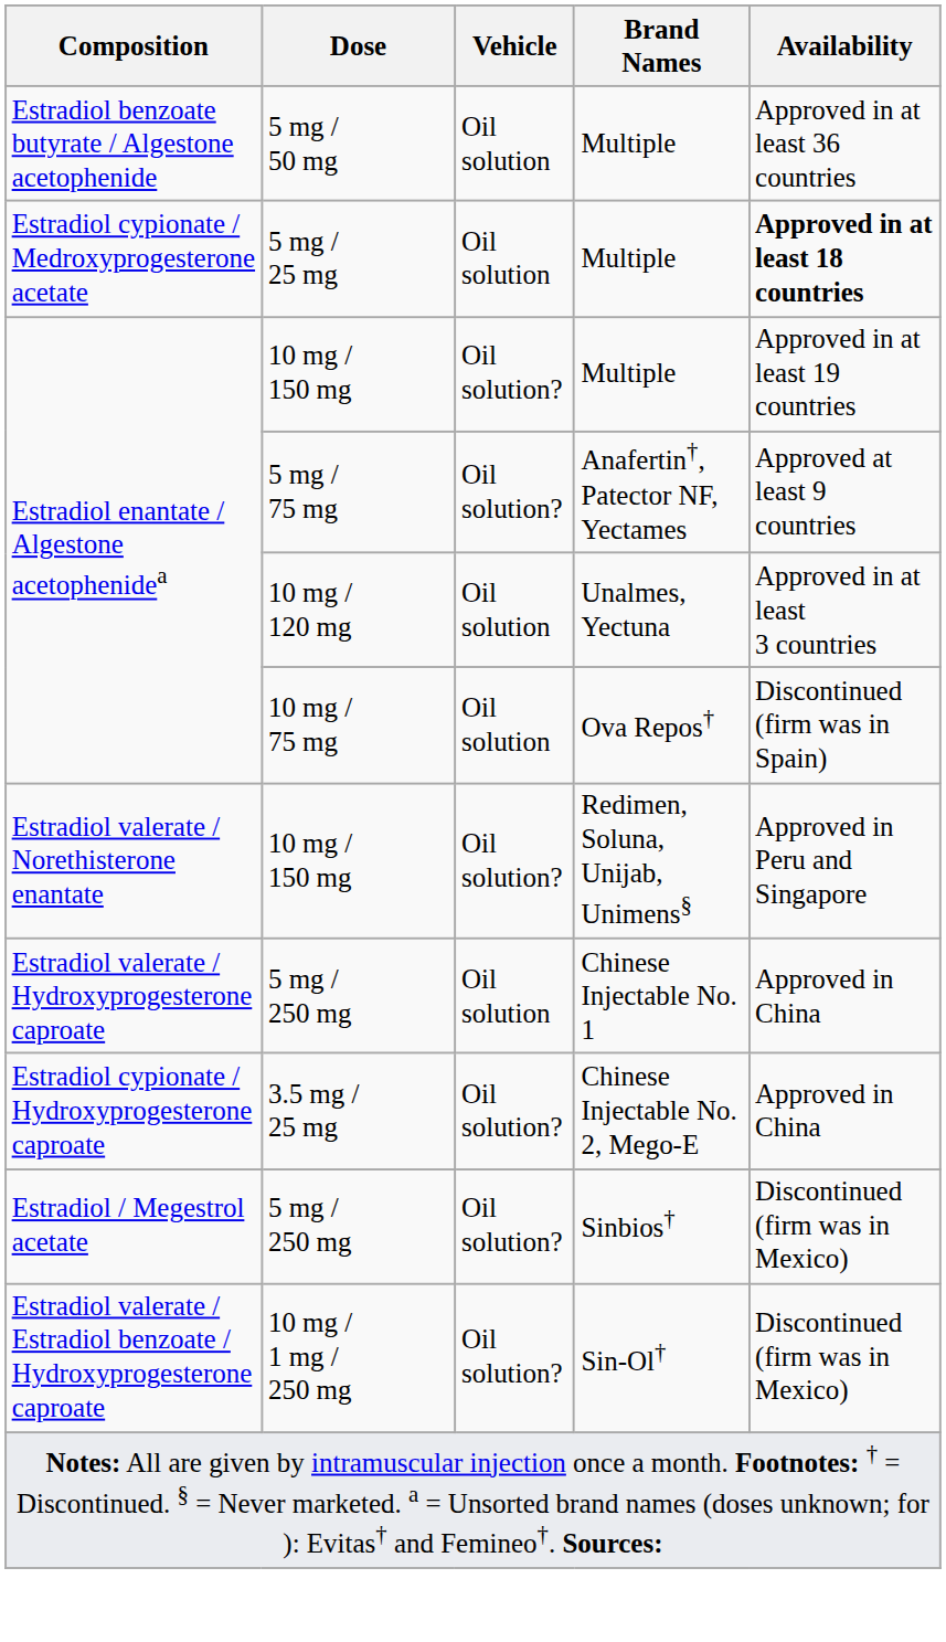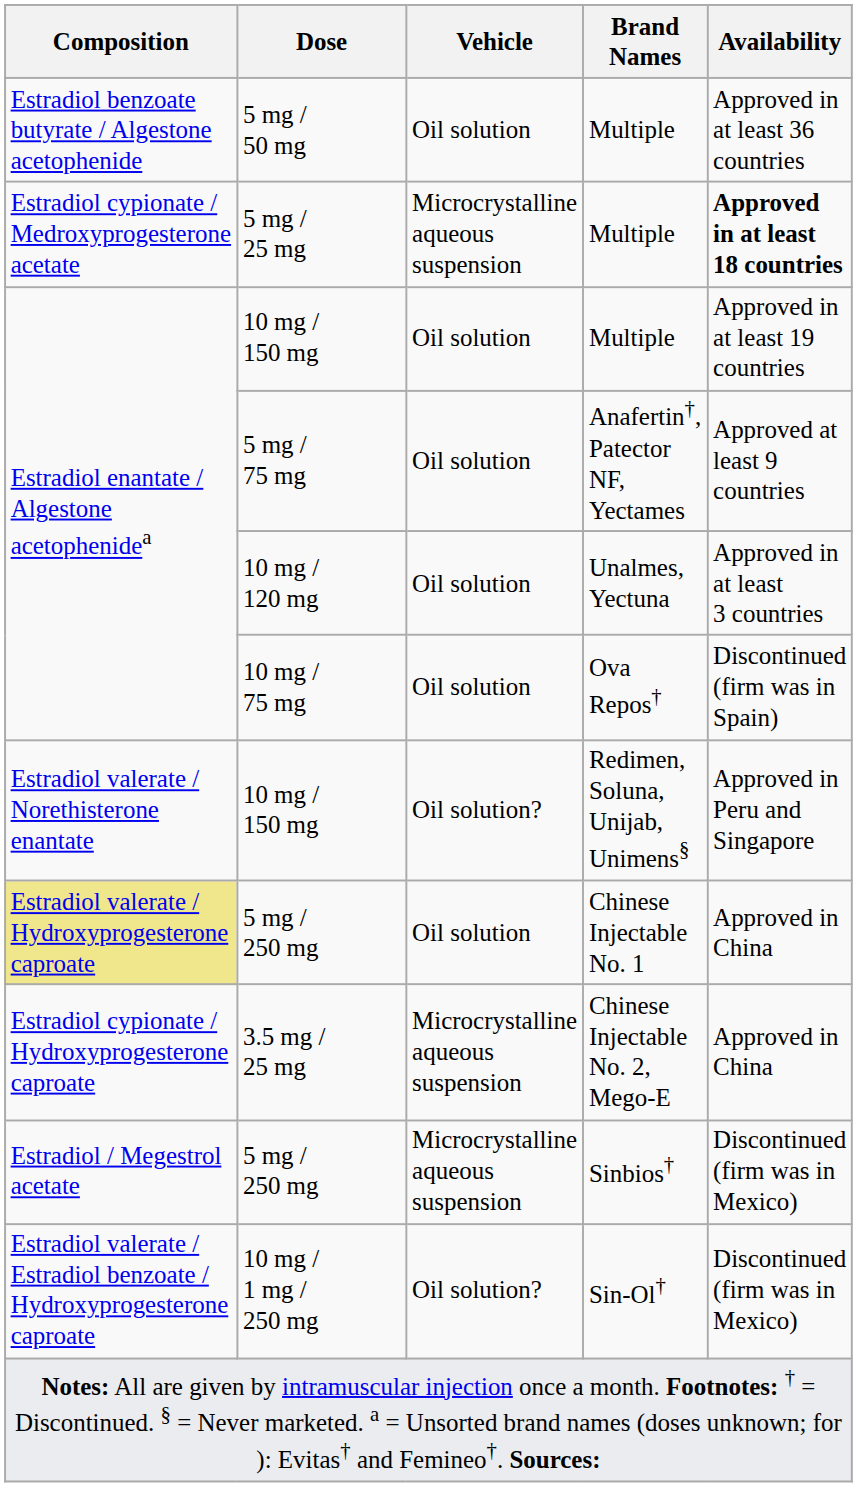 <table class="wikitable floatright" style="width:35%; font-size:small; margin-left: auto; margin-right: auto; border: none;">
 <tr>
 <th style="width:110px;">Composition</th>
 <th style="width: 85px;">Dose</th>
 <th>Vehicle</th>
 <th>Brand Names</th>
 <th>Availability</th>
 </tr>
 <tr>
 <td><a href='#'>Estradiol benzoate butyrate / Algestone acetophenide</a></td>
 <td>5 mg /<br>50 mg</td>
 <td>Oil solution</td>
 <td>Multiple</td>
 <td>Approved in at least 36 countries</td>
 </tr>
 <tr>
 <td><a href='#'>Estradiol cypionate / Medroxyprogesterone acetate</a></td>
 <td>5 mg /<br>25 mg</td>
-<td>Oil solution</td>
+<td>Microcrystalline aqueous suspension</td>
 <td>Multiple</td>
 <td><strong>Approved in at least 18 countries</strong></td>
 </tr>
 <tr>
 <td rowspan="4"><a href='#'>Estradiol enantate / Algestone acetophenide</a><sup>a</sup></td>
 <td>10 mg /<br>150 mg</td>
-<td>Oil solution?</td>
+<td>Oil solution</td>
 <td>Multiple</td>
 <td>Approved in at least 19 countries</td>
 </tr>
 <tr>
 <td>5 mg /<br>75 mg</td>
-<td>Oil solution?</td>
+<td>Oil solution</td>
 <td>Anafertin<sup>†</sup>, Patector NF, Yectames</td>
 <td>Approved at least 9 countries</td>
 </tr>
 <tr>
 <td>10 mg /<br>120 mg</td>
 <td>Oil solution</td>
 <td>Unalmes, Yectuna</td>
 <td>Approved in at least 3 countries</td>
 </tr>
 <tr>
 <td>10 mg /<br>75 mg</td>
 <td>Oil solution</td>
 <td>Ova Repos<sup>†</sup></td>
 <td>Discontinued (firm was in Spain)</td>
 </tr>
 <tr>
 <td><a href='#'>Estradiol valerate / Norethisterone enantate</a></td>
 <td>10 mg /<br>150 mg</td>
 <td>Oil solution?</td>
 <td>Redimen, Soluna, Unijab, Unimens<sup>§</sup></td>
 <td>Approved in Peru and Singapore</td>
 </tr>
 <tr>
-<td><a href='#'>Estradiol valerate / Hydroxyprogesterone caproate</a></td>
+<td style="background: khaki;"><a href='#'>Estradiol valerate / Hydroxyprogesterone caproate</a></td>
 <td>5 mg /<br>250 mg</td>
 <td>Oil solution</td>
 <td>Chinese Injectable No. 1</td>
 <td>Approved in China</td>
 </tr>
 <tr>
 <td><a href='#'>Estradiol cypionate / Hydroxyprogesterone caproate</a></td>
 <td>3.5 mg /<br>25 mg</td>
-<td>Oil solution?</td>
+<td>Microcrystalline aqueous suspension</td>
 <td>Chinese Injectable No. 2, Mego-E</td>
 <td>Approved in China</td>
 </tr>
 <tr>
 <td><a href='#'>Estradiol / Megestrol acetate</a></td>
 <td>5 mg /<br>250 mg</td>
-<td>Oil solution?</td>
+<td>Microcrystalline aqueous suspension</td>
 <td>Sinbios<sup>†</sup></td>
 <td>Discontinued (firm was in Mexico)</td>
 </tr>
 <tr>
 <td><a href='#'>Estradiol valerate / Estradiol benzoate / Hydroxyprogesterone caproate</a></td>
 <td>10 mg /<br>1 mg /<br>250 mg</td>
 <td>Oil solution?</td>
 <td>Sin-Ol<sup>†</sup></td>
 <td>Discontinued (firm was in Mexico)</td>
 </tr>
 <tr class="sortbottom">
 <td colspan="5" style="width:1px; background:#eaecf0; text-align:center;"><strong>Notes:</strong> All are given by <a href='#'>intramuscular injection</a> once a month. <strong>Footnotes:</strong> <sup>†</sup> = Discontinued. <sup>§</sup> = Never marketed. <sup>a</sup> = Unsorted brand names (doses unknown; for ): Evitas<sup>†</sup> and Femineo<sup>†</sup>. <strong>Sources:</strong> <br></td>
 </tr>
 </table>
